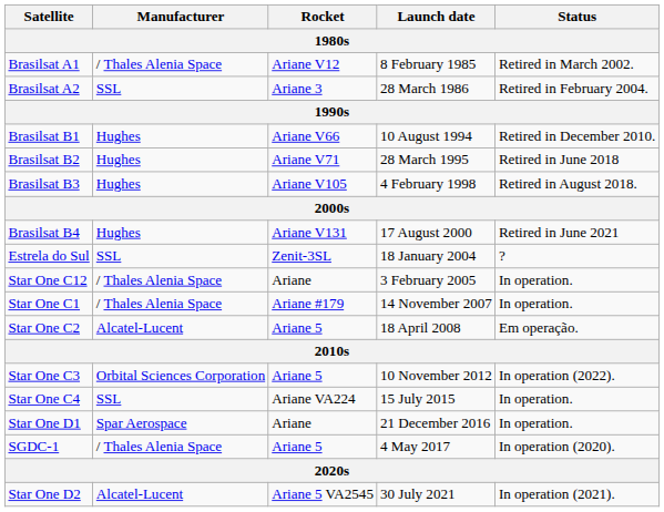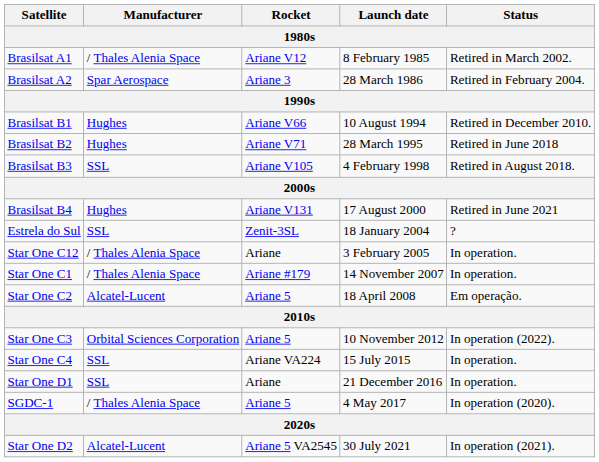 <table class="wikitable" style="font-size: 95%;">
 <tr>
 <th>Satellite</th>
 <th>Manufacturer</th>
 <th>Rocket</th>
 <th>Launch date</th>
 <th>Status</th>
 </tr>
 <tr>
 <th colspan=5>1980s</th>
 </tr>
 <tr style="">
 <td><a href='#'>Brasilsat A1</a></td>
 <td>/  <a href='#'>Thales Alenia Space</a></td>
 <td> <a href='#'>Ariane V12</a></td>
 <td>8 February 1985</td>
 <td>Retired in March 2002.</td>
 </tr>
 <tr>
 <td><a href='#'>Brasilsat A2</a></td>
-<td> <a href='#'>SSL</a></td>
+<td> <a href='#'>Spar Aerospace</a></td>
 <td> <a href='#'>Ariane 3</a></td>
 <td>28 March 1986</td>
 <td>Retired in February 2004.</td>
 </tr>
 <tr>
 <th colspan=5>1990s</th>
 </tr>
 <tr style="">
 <td><a href='#'>Brasilsat B1</a></td>
 <td> <a href='#'>Hughes</a></td>
 <td> <a href='#'>Ariane V66</a></td>
 <td>10 August 1994</td>
 <td>Retired in December 2010.</td>
 </tr>
 <tr>
 <td><a href='#'>Brasilsat B2</a></td>
 <td> <a href='#'>Hughes</a></td>
 <td> <a href='#'>Ariane V71</a></td>
 <td>28 March 1995</td>
 <td>Retired in June 2018</td>
 </tr>
 <tr>
 <td><a href='#'>Brasilsat B3</a></td>
-<td> <a href='#'>Hughes</a></td>
+<td> <a href='#'>SSL</a></td>
 <td> <a href='#'>Ariane V105</a></td>
 <td>4 February 1998</td>
 <td>Retired in August 2018.</td>
 </tr>
 <tr>
 <th colspan=5>2000s</th>
 </tr>
 <tr style="">
 <td><a href='#'>Brasilsat B4</a></td>
 <td> <a href='#'>Hughes</a></td>
 <td> <a href='#'>Ariane V131</a></td>
 <td>17 August 2000</td>
 <td>Retired in June 2021</td>
 </tr>
 <tr>
 <td><a href='#'>Estrela do Sul</a></td>
 <td> <a href='#'>SSL</a></td>
 <td> <a href='#'>Zenit-3SL</a></td>
 <td>18 January 2004</td>
 <td>?</td>
 </tr>
 <tr>
 <td><a href='#'>Star One C12</a></td>
 <td>/ <a href='#'>Thales Alenia Space</a></td>
 <td> Ariane</td>
 <td>3 February 2005</td>
 <td>In operation.</td>
 </tr>
 <tr>
 <td><a href='#'>Star One C1</a></td>
 <td>/  <a href='#'>Thales Alenia Space</a></td>
 <td> <a href='#'>Ariane #179</a></td>
 <td>14 November 2007</td>
 <td>In operation.</td>
 </tr>
 <tr>
 <td><a href='#'>Star One C2</a></td>
 <td> <a href='#'>Alcatel-Lucent</a></td>
 <td> <a href='#'>Ariane 5</a></td>
 <td>18 April 2008</td>
 <td>Em operação.</td>
 </tr>
 <tr>
 <th colspan=5>2010s</th>
 </tr>
 <tr style="">
 <td><a href='#'>Star One C3</a></td>
 <td> <a href='#'>Orbital Sciences Corporation</a></td>
 <td> <a href='#'>Ariane 5</a></td>
 <td>10 November 2012</td>
 <td>In operation (2022).</td>
 </tr>
 <tr>
 <td><a href='#'>Star One C4</a></td>
 <td> <a href='#'>SSL</a></td>
 <td> Ariane VA224</td>
 <td>15 July 2015</td>
 <td>In operation.</td>
 </tr>
 <tr>
 <td><a href='#'>Star One D1</a></td>
-<td> <a href='#'>Spar Aerospace</a></td>
+<td> <a href='#'>SSL</a></td>
 <td> Ariane</td>
 <td>21 December 2016</td>
 <td>In operation.</td>
 </tr>
 <tr>
 <td><a href='#'>SGDC-1</a></td>
 <td>/ <a href='#'>Thales Alenia Space</a></td>
 <td> <a href='#'>Ariane 5</a></td>
 <td>4 May 2017</td>
 <td>In operation (2020).</td>
 </tr>
 <tr>
 <th colspan=5>2020s</th>
 </tr>
 <tr style="">
 <td><a href='#'>Star One D2</a></td>
 <td> <a href='#'>Alcatel-Lucent</a></td>
 <td> <a href='#'>Ariane 5</a> VA2545</td>
 <td>30 July 2021</td>
 <td>In operation (2021).</td>
 </tr>
 </table>
